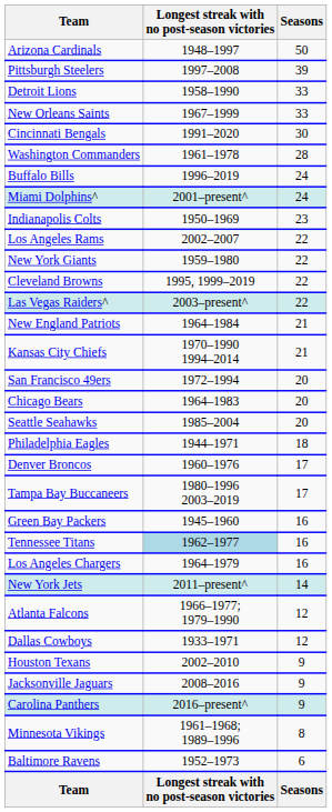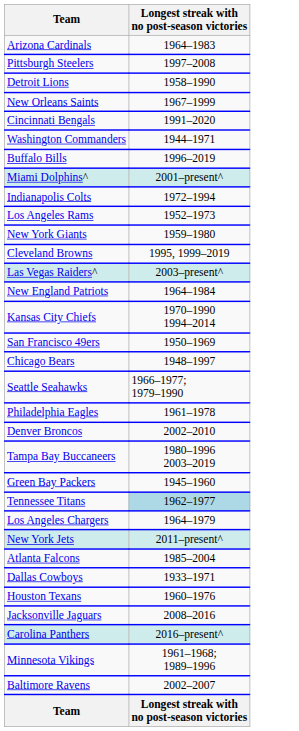 <table class="wikitable sortable">
 <tr>
 <th>Team</th>
 <th>Longest streak with<br> no post-season victories</th>
-<th>Seasons</th>
 </tr>
 <tr style="border-bottom:2px solid blue">
 <td><a href='#'>Arizona Cardinals</a></td>
-<td align="center">1948–1997</td>
-<td align="center">50</td>
+<td align="center">1964–1983</td>
 </tr>
 <tr align="center" style="border-bottom:2px solid blue">
 <td align="left"><a href='#'>Pittsburgh Steelers</a></td>
 <td align="center">1997–2008</td>
-<td align="center">39</td>
 </tr>
 <tr style="border-bottom:2px solid blue">
 <td><a href='#'>Detroit Lions</a></td>
 <td align="center">1958–1990</td>
-<td align="center">33</td>
 </tr>
 <tr style="border-bottom:2px solid blue">
 <td><a href='#'>New Orleans Saints</a></td>
 <td align="center">1967–1999</td>
-<td align="center">33</td>
 </tr>
 <tr align="center" style="border-bottom:2px solid blue">
 <td align="left"><a href='#'>Cincinnati Bengals</a></td>
 <td>1991–2020</td>
-<td>30</td>
 </tr>
 <tr style="border-bottom:2px solid blue">
 <td><a href='#'>Washington Commanders</a></td>
-<td align="center">1961–1978</td>
-<td align="center">28</td>
+<td align="center">1944–1971</td>
 </tr>
 <tr style="border-bottom:2px solid blue">
 <td><a href='#'>Buffalo Bills</a></td>
 <td align="center">1996–2019</td>
-<td align="center">24</td>
 </tr>
 <tr align="center" style="border-bottom:2px solid blue">
 <td style="background:#CFECEC" align="left"><a href='#'>Miami Dolphins</a>^</td>
 <td style="background:#CFECEC">2001–present^</td>
-<td style="background:#CFECEC">24</td>
 </tr>
 <tr style="border-bottom:2px solid blue">
 <td><a href='#'>Indianapolis Colts</a></td>
-<td align="center">1950–1969</td>
-<td align="center">23</td>
+<td align="center">1972–1994</td>
 </tr>
 <tr style="border-bottom:2px solid blue">
 <td><a href='#'>Los Angeles Rams</a></td>
-<td align="center">2002–2007</td>
-<td align="center">22</td>
+<td align="center">1952–1973</td>
 </tr>
 <tr style="border-bottom:2px solid blue">
 <td><a href='#'>New York Giants</a></td>
 <td align="center">1959–1980</td>
-<td align="center">22</td>
 </tr>
 <tr style="border-bottom:2px solid blue">
 <td><a href='#'>Cleveland Browns</a></td>
 <td align="center" bgcolor=>1995, 1999–2019</td>
-<td align="center">22</td>
 </tr>
 <tr bgcolor="#CFECEC" style="border-bottom:2px solid blue">
 <td><a href='#'>Las Vegas Raiders</a>^</td>
 <td align="center">2003–present^</td>
-<td align="center">22</td>
 </tr>
 <tr style="border-bottom:2px solid blue">
 <td><a href='#'>New England Patriots</a></td>
 <td align="center">1964–1984</td>
-<td align="center">21</td>
 </tr>
 <tr style="border-bottom:2px solid blue">
 <td align="left"><a href='#'>Kansas City Chiefs</a></td>
 <td align="center">1970–1990 <br>1994–2014</td>
-<td align="center">21</td>
 </tr>
 <tr style="border-bottom:2px solid blue">
 <td><a href='#'>San Francisco 49ers</a></td>
-<td align="center">1972–1994</td>
-<td align="center">20</td>
+<td align="center">1950–1969</td>
 </tr>
 <tr style="border-bottom:2px solid blue">
 <td><a href='#'>Chicago Bears</a></td>
-<td align="center">1964–1983</td>
-<td align="center">20</td>
+<td align="center">1948–1997</td>
 </tr>
 <tr style="border-bottom:2px solid blue">
 <td><a href='#'>Seattle Seahawks</a></td>
-<td align="center">1985–2004</td>
-<td align="center">20</td>
+<td>1966–1977;<br>1979–1990</td>
 </tr>
 <tr style="border-bottom:2px solid blue">
 <td><a href='#'>Philadelphia Eagles</a></td>
-<td align="center">1944–1971</td>
-<td align="center">18</td>
+<td align="center">1961–1978</td>
 </tr>
 <tr style="border-bottom:2px solid blue">
 <td><a href='#'>Denver Broncos</a></td>
-<td align="center">1960–1976</td>
-<td align="center">17</td>
+<td align="center">2002–2010</td>
 </tr>
 <tr style="border-bottom:2px solid blue">
 <td><a href='#'>Tampa Bay Buccaneers</a></td>
 <td align="center">1980–1996<div> 2003–2019</div></td>
-<td align="center">17</td>
 </tr>
 <tr style="border-bottom:2px solid blue">
 <td><a href='#'>Green Bay Packers</a></td>
 <td align="center">1945–1960</td>
-<td align="center">16</td>
 </tr>
 <tr style="border-bottom:2px solid blue">
 <td><a href='#'>Tennessee Titans</a></td>
 <td align="center" style="background: lightblue;">1962–1977</td>
-<td align="center">16</td>
 </tr>
 <tr style="border-bottom:2px solid blue">
 <td><a href='#'>Los Angeles Chargers</a></td>
 <td align="center">1964–1979</td>
-<td align="center">16</td>
 </tr>
 <tr style="border-bottom:2px solid blue">
 <td style="background:#CFECEC"><a href='#'>New York Jets</a></td>
 <td align="center" style="background:#CFECEC">2011–present^</td>
-<td align="center" style="background:#CFECEC">14</td>
 </tr>
 <tr align="center" style="border-bottom:2px solid blue">
 <td align="left"><a href='#'>Atlanta Falcons</a></td>
-<td>1966–1977;<br>1979–1990</td>
-<td>12</td>
+<td align="center">1985–2004</td>
 </tr>
 <tr align="center" style="border-bottom:2px solid blue">
 <td align="left"><a href='#'>Dallas Cowboys</a></td>
 <td align="center">1933–1971</td>
-<td align="center">12</td>
 </tr>
 <tr style="border-bottom:2px solid blue">
 <td><a href='#'>Houston Texans</a></td>
-<td align="center">2002–2010</td>
-<td align="center">9</td>
+<td align="center">1960–1976</td>
 </tr>
 <tr align="center" style="border-bottom:2px solid blue">
 <td align="left"><a href='#'>Jacksonville Jaguars</a></td>
 <td align="center">2008–2016</td>
-<td>9</td>
 </tr>
 <tr align="center"  style="border-bottom:2px solid blue">
 <td align="left" style="background:#CFECEC"><a href='#'>Carolina Panthers</a></td>
 <td style="background:#CFECEC">2016–present^</td>
-<td style="background:#CFECEC">9</td>
 </tr>
 <tr align="center"  style="border-bottom:2px solid blue">
 <td align="left"><a href='#'>Minnesota Vikings</a></td>
 <td>1961–1968;<br>1989–1996</td>
-<td>8</td>
 </tr>
 <tr style="border-bottom:2px solid blue">
 <td><a href='#'>Baltimore Ravens</a></td>
-<td align="center">1952–1973</td>
-<td align="center">6</td>
+<td align="center">2002–2007</td>
 </tr>
 <tr>
 <th>Team</th>
 <th>Longest streak with<br> no post-season victories</th>
-<th>Seasons</th>
 </tr>
 </table>
